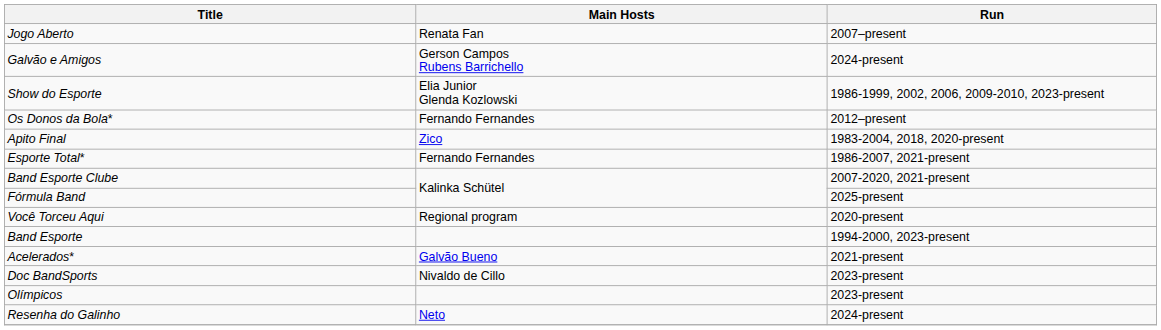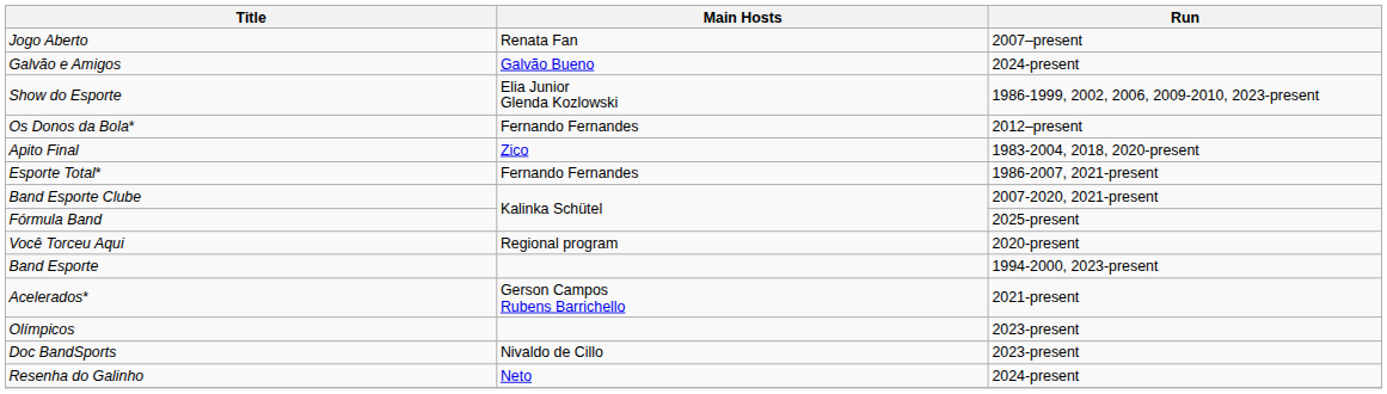 <table class="wikitable sortable" style="width:80%; font-size:85%;">
 <tr>
 <th style="width:25%;">Title</th>
 <th style="width:25%;">Main Hosts</th>
 <th style="width:20%;">Run</th>
 </tr>
 <tr>
 <td><em>Jogo Aberto</em></td>
 <td>Renata Fan</td>
 <td>2007–present</td>
 </tr>
 <tr>
 <td><em>Galvão e Amigos</em></td>
-<td>Gerson Campos <br> <a href='#'>Rubens Barrichello</a></td>
+<td><a href='#'>Galvão Bueno</a></td>
 <td>2024-present</td>
 </tr>
 <tr>
 <td><em>Show do Esporte</em></td>
 <td>Elia Junior<br>Glenda Kozlowski</td>
 <td>1986-1999, 2002, 2006, 2009-2010, 2023-present</td>
 </tr>
 <tr>
 <td><em>Os Donos da Bola</em>*</td>
 <td>Fernando Fernandes</td>
 <td>2012–present</td>
 </tr>
 <tr>
 <td><em>Apito Final</em></td>
 <td><a href='#'>Zico</a></td>
 <td>1983-2004, 2018, 2020-present</td>
 </tr>
 <tr>
 <td><em>Esporte Total</em>*</td>
 <td>Fernando Fernandes</td>
 <td>1986-2007, 2021-present</td>
 </tr>
 <tr>
 <td><em>Band Esporte Clube</em></td>
 <td rowspan="2">Kalinka Schütel</td>
 <td>2007-2020, 2021-present</td>
 </tr>
 <tr>
 <td><em>Fórmula Band</em></td>
 <td>2025-present</td>
 </tr>
 <tr>
 <td><em>Você Torceu Aqui</em></td>
 <td> Regional program</td>
 <td>2020-present</td>
 </tr>
 <tr>
 <td><em>Band Esporte</em></td>
 <td></td>
 <td>1994-2000, 2023-present</td>
 </tr>
 <tr>
 <td><em>Acelerados</em>*</td>
-<td><a href='#'>Galvão Bueno</a></td>
+<td>Gerson Campos <br> <a href='#'>Rubens Barrichello</a></td>
 <td>2021-present</td>
+</tr>
+<tr>
+<td><em>Olímpicos</em></td>
+<td></td>
+<td>2023-present</td>
 </tr>
 <tr>
 <td><em>Doc BandSports</em></td>
 <td>Nivaldo de Cillo</td>
-<td>2023-present</td>
-</tr>
-<tr>
-<td><em>Olímpicos</em></td>
-<td></td>
 <td>2023-present</td>
 </tr>
 <tr>
 <td><em>Resenha do Galinho</em></td>
 <td><a href='#'>Neto</a></td>
 <td>2024-present</td>
 </tr>
 <tr>
 </tr>
 </table>
